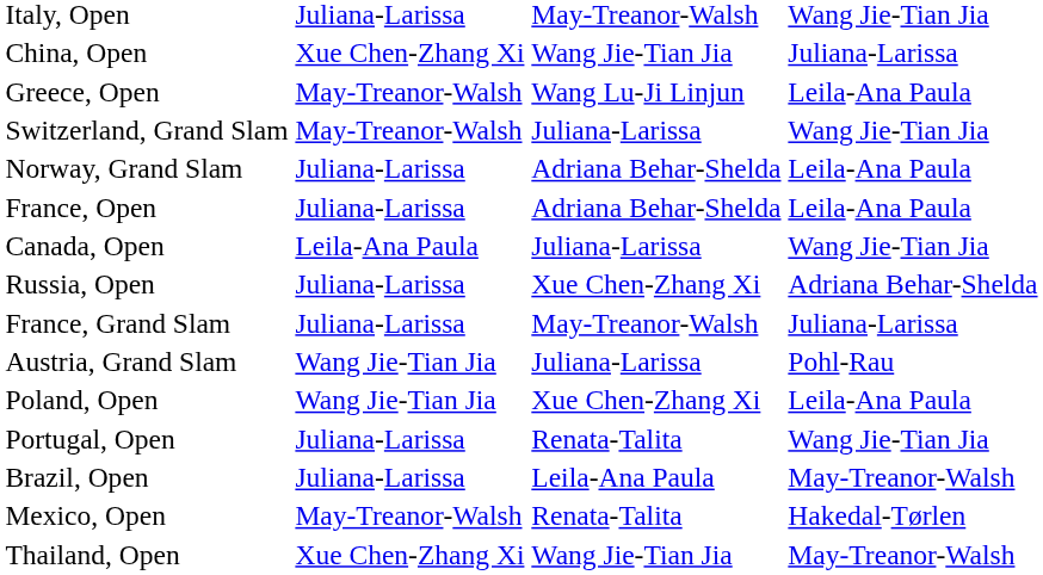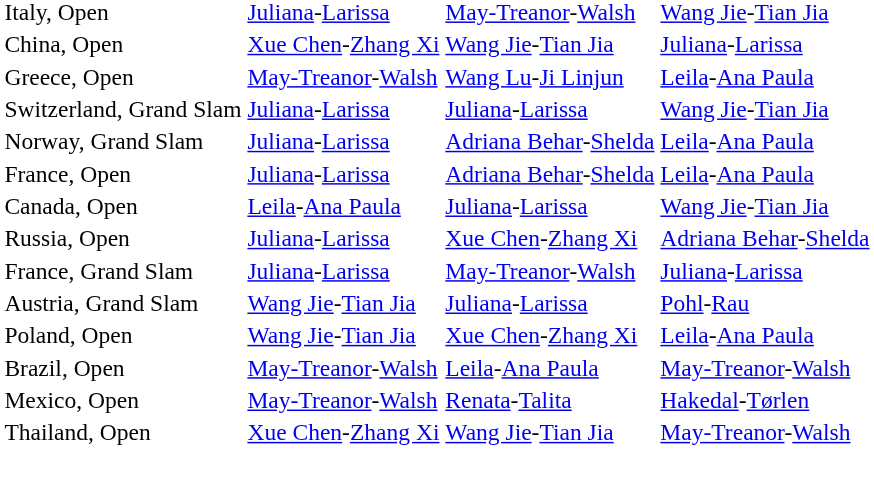 <table>
 <tr>
 <td>Italy, Open</td>
 <td> <a href='#'>Juliana</a>-<a href='#'>Larissa</a></td>
 <td> <a href='#'>May-Treanor</a>-<a href='#'>Walsh</a></td>
 <td> <a href='#'>Wang Jie</a>-<a href='#'>Tian Jia</a></td>
 </tr>
 <tr>
 <td>China, Open</td>
 <td> <a href='#'>Xue Chen</a>-<a href='#'>Zhang Xi</a></td>
 <td> <a href='#'>Wang Jie</a>-<a href='#'>Tian Jia</a></td>
 <td> <a href='#'>Juliana</a>-<a href='#'>Larissa</a></td>
 </tr>
 <tr>
 <td>Greece, Open</td>
 <td> <a href='#'>May-Treanor</a>-<a href='#'>Walsh</a></td>
 <td> <a href='#'>Wang Lu</a>-<a href='#'>Ji Linjun</a></td>
 <td> <a href='#'>Leila</a>-<a href='#'>Ana Paula</a></td>
 </tr>
 <tr>
 <td>Switzerland, Grand Slam</td>
-<td> <a href='#'>May-Treanor</a>-<a href='#'>Walsh</a></td>
+<td> <a href='#'>Juliana</a>-<a href='#'>Larissa</a></td>
 <td> <a href='#'>Juliana</a>-<a href='#'>Larissa</a></td>
 <td> <a href='#'>Wang Jie</a>-<a href='#'>Tian Jia</a></td>
 </tr>
 <tr>
 <td>Norway, Grand Slam</td>
 <td> <a href='#'>Juliana</a>-<a href='#'>Larissa</a></td>
 <td> <a href='#'>Adriana Behar</a>-<a href='#'>Shelda</a></td>
 <td> <a href='#'>Leila</a>-<a href='#'>Ana Paula</a></td>
 </tr>
 <tr>
 <td>France, Open</td>
 <td> <a href='#'>Juliana</a>-<a href='#'>Larissa</a></td>
 <td> <a href='#'>Adriana Behar</a>-<a href='#'>Shelda</a></td>
 <td> <a href='#'>Leila</a>-<a href='#'>Ana Paula</a></td>
 </tr>
 <tr>
 <td>Canada, Open</td>
 <td> <a href='#'>Leila</a>-<a href='#'>Ana Paula</a></td>
 <td> <a href='#'>Juliana</a>-<a href='#'>Larissa</a></td>
 <td> <a href='#'>Wang Jie</a>-<a href='#'>Tian Jia</a></td>
 </tr>
 <tr>
 <td>Russia, Open</td>
 <td> <a href='#'>Juliana</a>-<a href='#'>Larissa</a></td>
 <td> <a href='#'>Xue Chen</a>-<a href='#'>Zhang Xi</a></td>
 <td> <a href='#'>Adriana Behar</a>-<a href='#'>Shelda</a></td>
 </tr>
 <tr>
 <td>France, Grand Slam</td>
 <td> <a href='#'>Juliana</a>-<a href='#'>Larissa</a></td>
 <td> <a href='#'>May-Treanor</a>-<a href='#'>Walsh</a></td>
 <td> <a href='#'>Juliana</a>-<a href='#'>Larissa</a></td>
 </tr>
 <tr>
 <td>Austria, Grand Slam</td>
 <td> <a href='#'>Wang Jie</a>-<a href='#'>Tian Jia</a></td>
 <td> <a href='#'>Juliana</a>-<a href='#'>Larissa</a></td>
 <td> <a href='#'>Pohl</a>-<a href='#'>Rau</a></td>
 </tr>
 <tr>
 <td>Poland, Open</td>
 <td> <a href='#'>Wang Jie</a>-<a href='#'>Tian Jia</a></td>
 <td> <a href='#'>Xue Chen</a>-<a href='#'>Zhang Xi</a></td>
 <td> <a href='#'>Leila</a>-<a href='#'>Ana Paula</a></td>
 </tr>
 <tr>
-<td>Portugal, Open</td>
-<td> <a href='#'>Juliana</a>-<a href='#'>Larissa</a></td>
-<td> <a href='#'>Renata</a>-<a href='#'>Talita</a></td>
-<td> <a href='#'>Wang Jie</a>-<a href='#'>Tian Jia</a></td>
-</tr>
-<tr>
 <td>Brazil, Open</td>
-<td> <a href='#'>Juliana</a>-<a href='#'>Larissa</a></td>
+<td> <a href='#'>May-Treanor</a>-<a href='#'>Walsh</a></td>
 <td> <a href='#'>Leila</a>-<a href='#'>Ana Paula</a></td>
 <td> <a href='#'>May-Treanor</a>-<a href='#'>Walsh</a></td>
 </tr>
 <tr>
 <td>Mexico, Open</td>
 <td> <a href='#'>May-Treanor</a>-<a href='#'>Walsh</a></td>
 <td> <a href='#'>Renata</a>-<a href='#'>Talita</a></td>
 <td> <a href='#'>Hakedal</a>-<a href='#'>Tørlen</a></td>
 </tr>
 <tr>
 <td>Thailand, Open</td>
 <td> <a href='#'>Xue Chen</a>-<a href='#'>Zhang Xi</a></td>
 <td> <a href='#'>Wang Jie</a>-<a href='#'>Tian Jia</a></td>
 <td> <a href='#'>May-Treanor</a>-<a href='#'>Walsh</a></td>
 </tr>
 </table>
